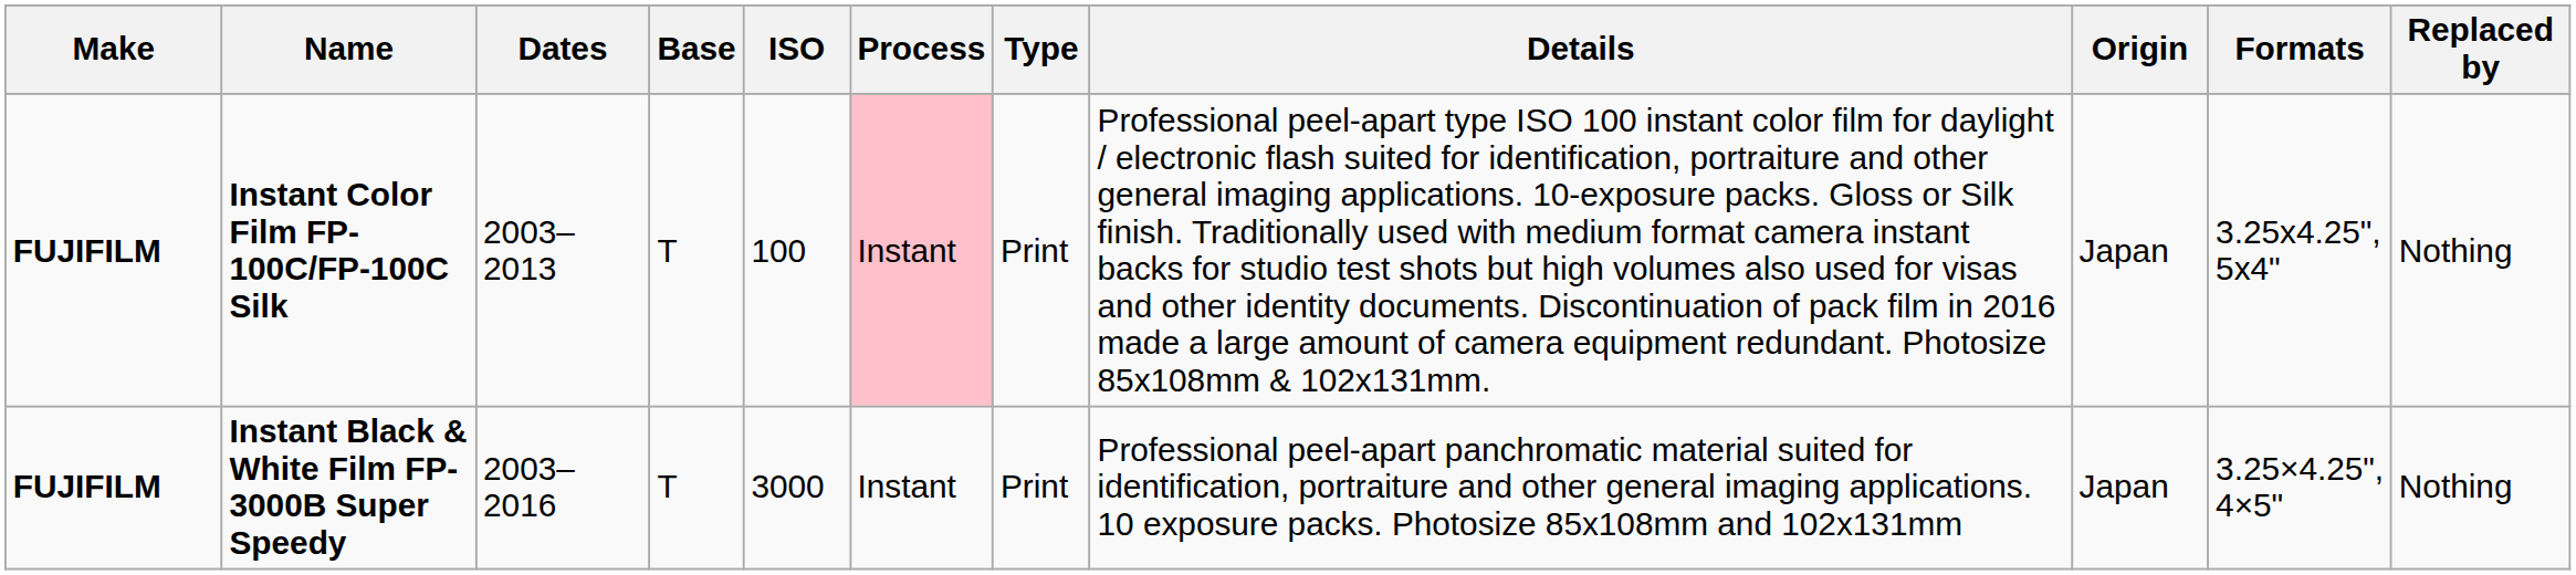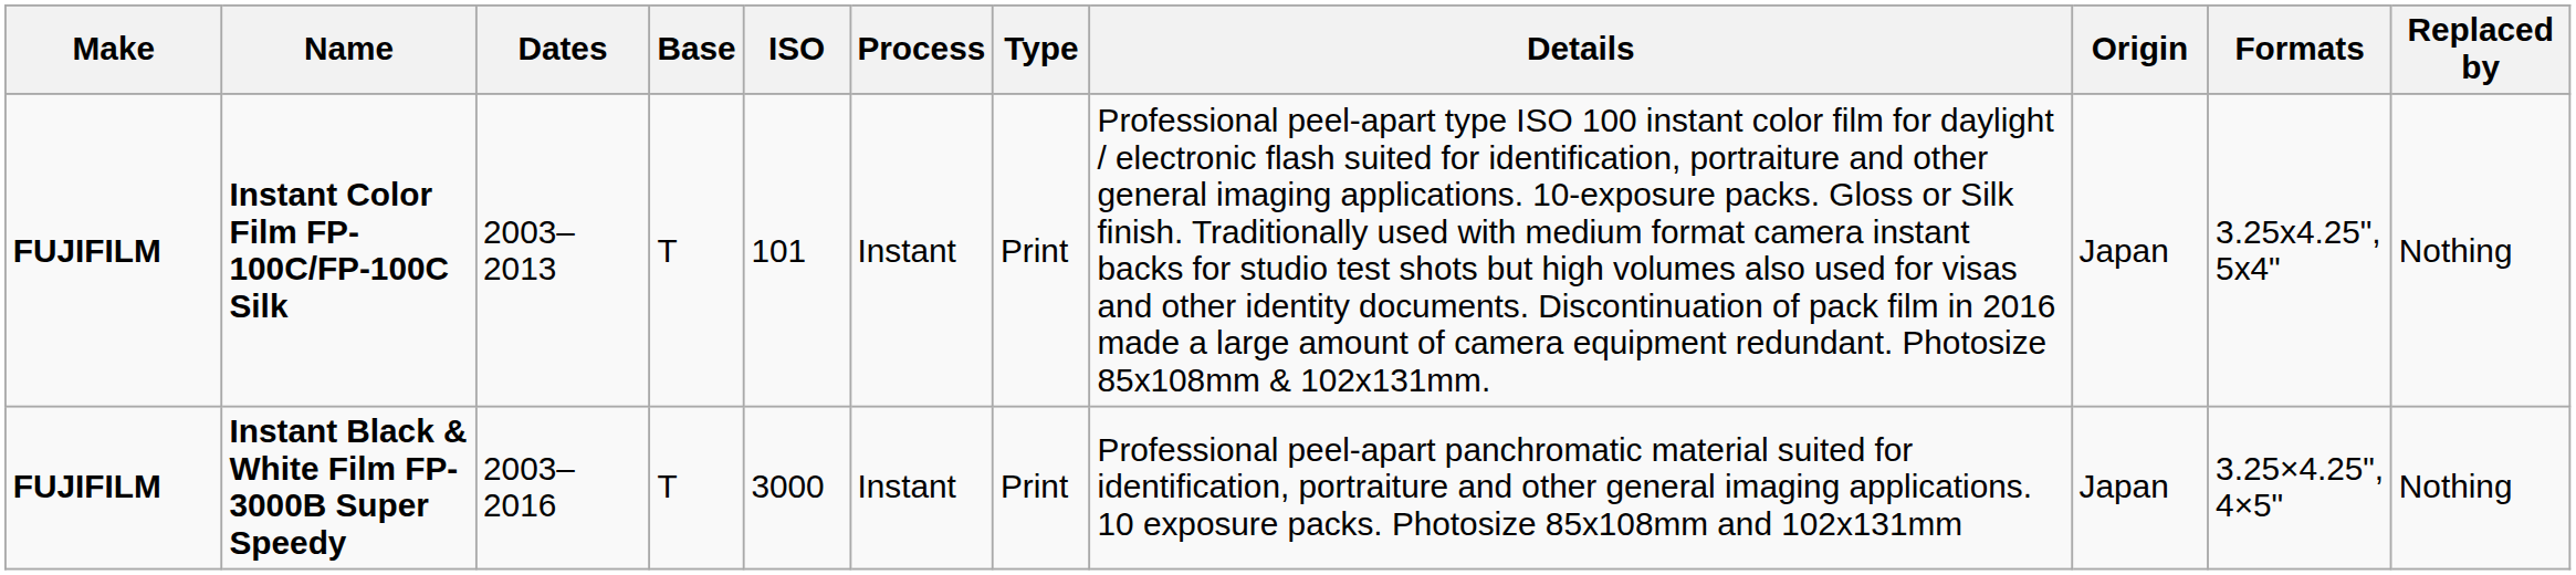 <table class="wikitable">
 <tr>
 <th scope="col" style="width: 100px;">Make</th>
 <th scope="col" style="width: 120px;">Name</th>
 <th scope="col" style="width: 80px;">Dates</th>
 <th scope="col" style="width: 30px;">Base</th>
 <th scope="col" style="width: 45px;">ISO</th>
 <th scope="col" style="width: 40px;">Process</th>
 <th scope="col" style="width: 40px;">Type</th>
 <th scope="col" style="width: 500px;">Details</th>
 <th scope="col" style="width: 60px;">Origin</th>
 <th scope="col" style="width: 80px;">Formats</th>
 <th scope="col" style="width: 80px;">Replaced by</th>
 </tr>
 <tr>
 <td><strong>FUJIFILM</strong></td>
 <td><strong>Instant Color Film FP-100C/FP-100C Silk</strong></td>
 <td>2003–2013</td>
 <td>T</td>
-<td>100</td>
-<td style="background: pink;">Instant</td>
+<td>101</td>
+<td>Instant</td>
 <td>Print</td>
 <td>Professional peel-apart type ISO 100 instant color film for daylight / electronic flash suited for identification, portraiture and other general imaging applications. 10-exposure packs. Gloss or Silk finish. Traditionally used with medium format camera instant backs for studio test shots but high volumes also used for visas and other identity documents. Discontinuation of pack film in 2016 made a large amount of camera equipment redundant. Photosize 85x108mm & 102x131mm.</td>
 <td>Japan</td>
 <td>3.25x4.25", 5x4"</td>
 <td>Nothing</td>
 </tr>
 <tr>
 <td><strong>FUJIFILM</strong></td>
 <td><strong>Instant Black & White Film FP-3000B Super Speedy</strong></td>
 <td>2003–2016</td>
 <td>T</td>
 <td>3000</td>
 <td>Instant</td>
 <td>Print</td>
 <td>Professional peel-apart panchromatic material suited for identification, portraiture and other general imaging applications. 10 exposure packs. Photosize 85x108mm and 102x131mm</td>
 <td>Japan</td>
 <td>3.25×4.25", 4×5"</td>
 <td>Nothing</td>
 </tr>
 </table>
